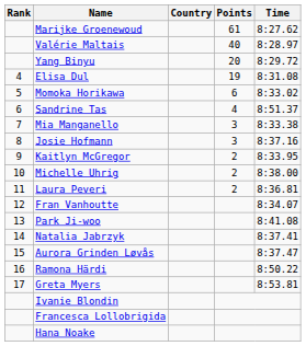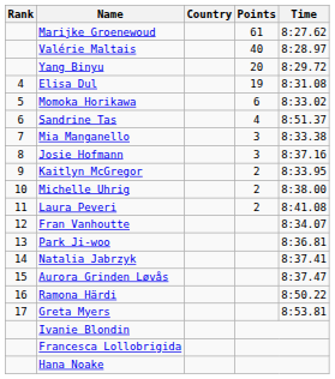 <table class="wikitable sortable" style="text-align:center">
 <tr>
 <th>Rank</th>
 <th>Name</th>
 <th>Country</th>
 <th>Points</th>
 <th>Time</th>
 </tr>
 <tr>
 <td></td>
 <td align=left><a href='#'>Marijke Groenewoud</a></td>
 <td align=left></td>
 <td>61</td>
 <td>8:27.62</td>
 </tr>
 <tr>
 <td></td>
 <td align=left><a href='#'>Valérie Maltais</a></td>
 <td align=left></td>
 <td>40</td>
 <td>8:28.97</td>
 </tr>
 <tr>
 <td></td>
 <td align=left><a href='#'>Yang Binyu</a></td>
 <td align=left></td>
 <td>20</td>
 <td>8:29.72</td>
 </tr>
 <tr>
 <td>4</td>
 <td align=left><a href='#'>Elisa Dul</a></td>
 <td align=left></td>
 <td>19</td>
 <td>8:31.08</td>
 </tr>
 <tr>
 <td>5</td>
 <td align=left><a href='#'>Momoka Horikawa</a></td>
 <td align=left></td>
 <td>6</td>
 <td>8:33.02</td>
 </tr>
 <tr>
 <td>6</td>
 <td align=left><a href='#'>Sandrine Tas</a></td>
 <td align=left></td>
 <td>4</td>
 <td>8:51.37</td>
 </tr>
 <tr>
 <td>7</td>
 <td align=left><a href='#'>Mia Manganello</a></td>
 <td align=left></td>
 <td>3</td>
 <td>8:33.38</td>
 </tr>
 <tr>
 <td>8</td>
 <td align=left><a href='#'>Josie Hofmann</a></td>
 <td align=left></td>
 <td>3</td>
 <td>8:37.16</td>
 </tr>
 <tr>
 <td>9</td>
 <td align=left><a href='#'>Kaitlyn McGregor</a></td>
 <td align=left></td>
 <td>2</td>
 <td>8:33.95</td>
 </tr>
 <tr>
 <td>10</td>
 <td align=left><a href='#'>Michelle Uhrig</a></td>
 <td align=left></td>
 <td>2</td>
 <td>8:38.00</td>
 </tr>
 <tr>
 <td>11</td>
 <td align=left><a href='#'>Laura Peveri</a></td>
 <td align=left></td>
 <td>2</td>
-<td>8:36.81</td>
+<td>8:41.08</td>
 </tr>
 <tr>
 <td>12</td>
 <td align=left><a href='#'>Fran Vanhoutte</a></td>
 <td align=left></td>
 <td></td>
 <td>8:34.07</td>
 </tr>
 <tr>
 <td>13</td>
 <td align=left><a href='#'>Park Ji-woo</a></td>
 <td align=left></td>
 <td></td>
-<td>8:41.08</td>
+<td>8:36.81</td>
 </tr>
 <tr>
 <td>14</td>
 <td align=left><a href='#'>Natalia Jabrzyk</a></td>
 <td align=left></td>
 <td></td>
 <td>8:37.41</td>
 </tr>
 <tr>
 <td>15</td>
 <td align=left><a href='#'>Aurora Grinden Løvås</a></td>
 <td align=left></td>
 <td></td>
 <td>8:37.47</td>
 </tr>
 <tr>
 <td>16</td>
 <td align=left><a href='#'>Ramona Härdi</a></td>
 <td align=left></td>
 <td></td>
 <td>8:50.22</td>
 </tr>
 <tr>
 <td>17</td>
 <td align=left><a href='#'>Greta Myers</a></td>
 <td align=left></td>
 <td></td>
 <td>8:53.81</td>
 </tr>
 <tr>
 <td></td>
 <td align=left><a href='#'>Ivanie Blondin</a></td>
 <td align=left></td>
 <td colspan=2></td>
 </tr>
 <tr>
 <td></td>
 <td align=left><a href='#'>Francesca Lollobrigida</a></td>
 <td align=left></td>
 <td colspan=2></td>
 </tr>
 <tr>
 <td></td>
 <td align=left><a href='#'>Hana Noake</a></td>
 <td align=left></td>
 <td colspan=2></td>
 </tr>
 </table>
